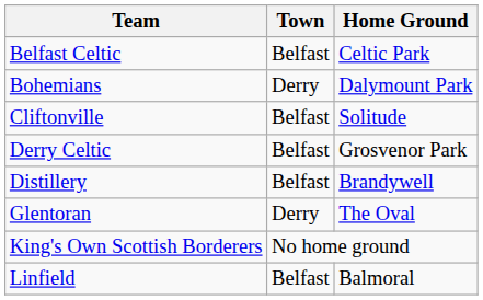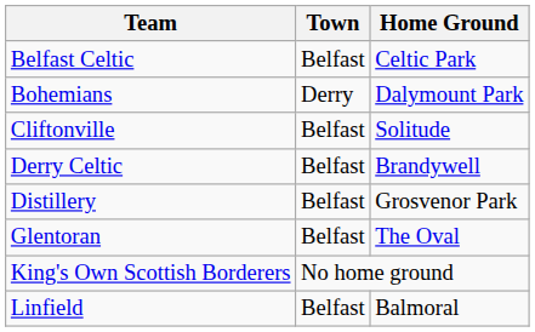 <table class="wikitable sortable">
 <tr>
 <th>Team</th>
 <th>Town</th>
 <th>Home Ground</th>
 </tr>
 <tr>
 <td><a href='#'>Belfast Celtic</a></td>
 <td>Belfast</td>
 <td><a href='#'>Celtic Park</a></td>
 </tr>
 <tr>
 <td><a href='#'>Bohemians</a></td>
 <td>Derry</td>
 <td><a href='#'>Dalymount Park</a></td>
 </tr>
 <tr>
 <td><a href='#'>Cliftonville</a></td>
 <td>Belfast</td>
 <td><a href='#'>Solitude</a></td>
 </tr>
 <tr>
 <td><a href='#'>Derry Celtic</a></td>
 <td>Belfast</td>
-<td>Grosvenor Park</td>
+<td><a href='#'>Brandywell</a></td>
 </tr>
 <tr>
 <td><a href='#'>Distillery</a></td>
 <td>Belfast</td>
-<td><a href='#'>Brandywell</a></td>
+<td>Grosvenor Park</td>
 </tr>
 <tr>
 <td><a href='#'>Glentoran</a></td>
-<td>Derry</td>
+<td>Belfast</td>
 <td><a href='#'>The Oval</a></td>
 </tr>
 <tr>
 <td><a href='#'>King's Own Scottish Borderers</a></td>
 <td colspan=2>No home ground</td>
 </tr>
 <tr>
 <td><a href='#'>Linfield</a></td>
 <td>Belfast</td>
 <td>Balmoral</td>
 </tr>
 </table>
